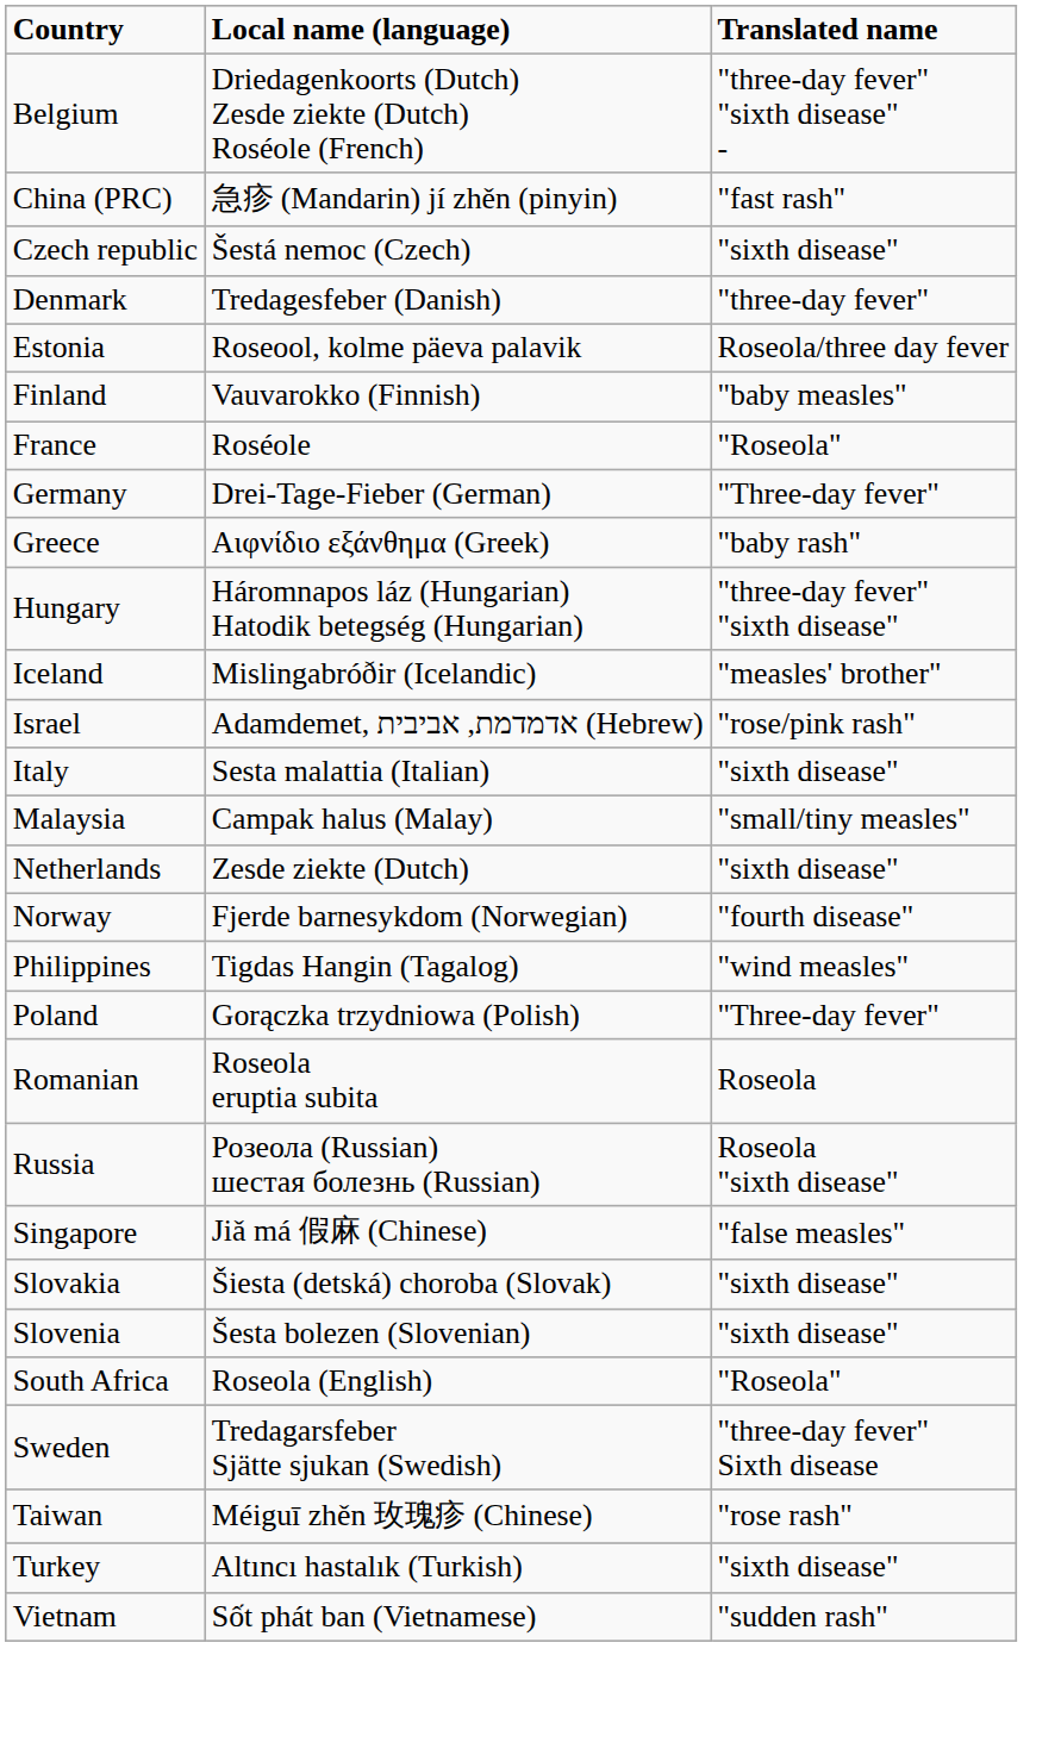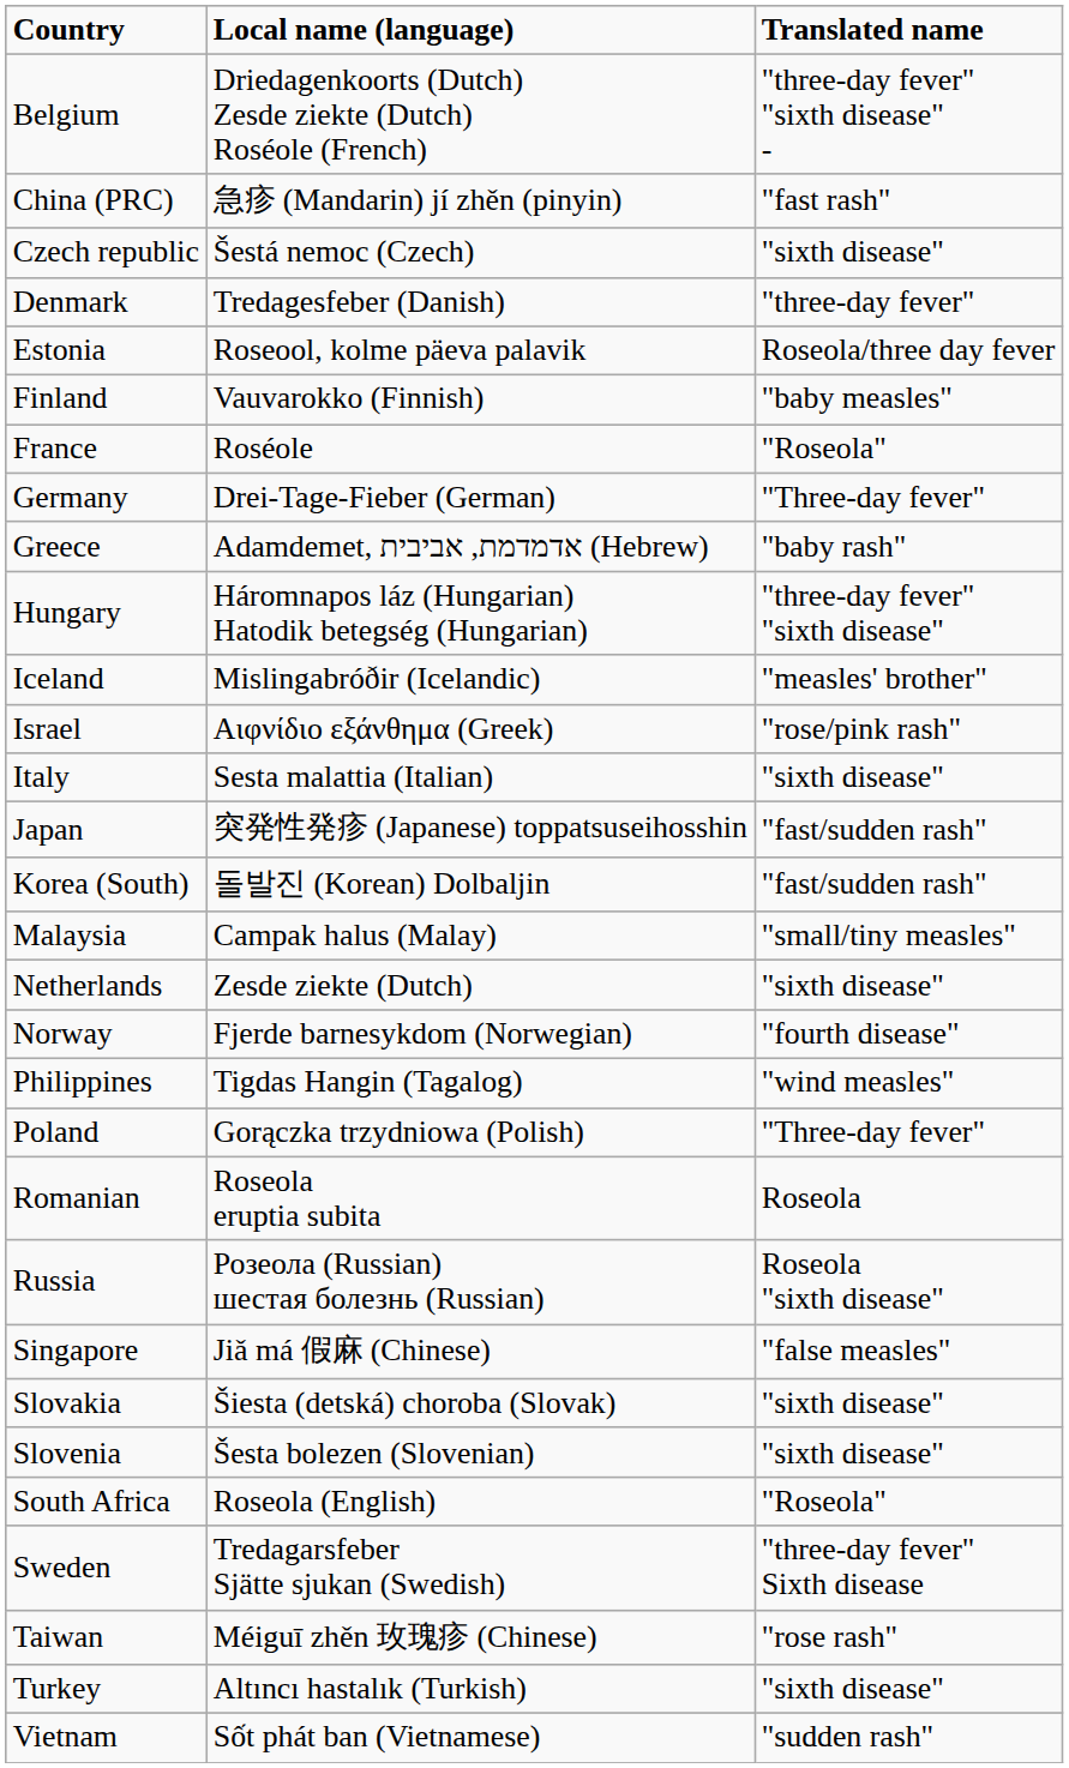 <table class="wikitable">
 <tr>
 <td><strong>Country</strong></td>
 <td><strong>Local name (language)</strong></td>
 <td><strong>Translated name</strong></td>
 </tr>
 <tr>
 <td>Belgium</td>
 <td>Driedagenkoorts (Dutch)<br>Zesde ziekte (Dutch)<br>Roséole (French)</td>
 <td>"three-day fever"<br>"sixth disease"<br>-</td>
 </tr>
 <tr>
 <td>China (PRC)</td>
 <td>急疹 (Mandarin) jí zhěn (pinyin)</td>
 <td>"fast rash"</td>
 </tr>
 <tr>
 <td>Czech republic</td>
 <td>Šestá nemoc (Czech)</td>
 <td>"sixth disease"</td>
 </tr>
 <tr>
 <td>Denmark</td>
 <td>Tredagesfeber (Danish)</td>
 <td>"three-day fever"</td>
 </tr>
 <tr>
 <td>Estonia</td>
 <td>Roseool, kolme päeva palavik</td>
 <td>Roseola/three day fever</td>
 </tr>
 <tr>
 <td>Finland</td>
 <td>Vauvarokko (Finnish)</td>
 <td>"baby measles"</td>
 </tr>
 <tr>
 <td>France</td>
 <td>Roséole</td>
 <td>"Roseola"</td>
 </tr>
 <tr>
 <td>Germany</td>
 <td>Drei-Tage-Fieber (German)</td>
 <td>"Three-day fever"</td>
 </tr>
 <tr>
 <td>Greece</td>
-<td>Αιφνίδιο εξάνθημα (Greek)</td>
+<td>Adamdemet, אדמדמת, אביבית (Hebrew)</td>
 <td>"baby rash"</td>
 </tr>
 <tr>
 <td>Hungary</td>
 <td>Háromnapos láz (Hungarian)<br>Hatodik betegség (Hungarian)</td>
 <td>"three-day fever"<br>"sixth disease"</td>
 </tr>
 <tr>
 <td>Iceland</td>
 <td>Mislingabróðir (Icelandic)</td>
 <td>"measles' brother"</td>
 </tr>
 <tr>
 <td>Israel</td>
-<td>Adamdemet, אדמדמת, אביבית (Hebrew)</td>
+<td>Αιφνίδιο εξάνθημα (Greek)</td>
 <td>"rose/pink rash"</td>
 </tr>
 <tr>
 <td>Italy</td>
 <td>Sesta malattia (Italian)</td>
 <td>"sixth disease"</td>
+</tr>
+<tr>
+<td>Japan</td>
+<td>突発性発疹 (Japanese) toppatsuseihosshin</td>
+<td>"fast/sudden rash"</td>
+</tr>
+<tr>
+<td>Korea (South)</td>
+<td>돌발진 (Korean) Dolbaljin</td>
+<td>"fast/sudden rash"</td>
 </tr>
 <tr>
 <td>Malaysia</td>
 <td>Campak halus (Malay)</td>
 <td>"small/tiny measles"</td>
 </tr>
 <tr>
 <td>Netherlands</td>
 <td>Zesde ziekte (Dutch)</td>
 <td>"sixth disease"</td>
 </tr>
 <tr>
 <td>Norway</td>
 <td>Fjerde barnesykdom (Norwegian)</td>
 <td>"fourth disease"</td>
 </tr>
 <tr>
 <td>Philippines</td>
 <td>Tigdas Hangin (Tagalog)</td>
 <td>"wind measles"</td>
 </tr>
 <tr>
 <td>Poland</td>
 <td>Gorączka trzydniowa (Polish)</td>
 <td>"Three-day fever"</td>
 </tr>
 <tr>
 <td>Romanian</td>
 <td>Roseola<br>eruptia subita</td>
 <td>Roseola</td>
 </tr>
 <tr>
 <td>Russia</td>
 <td>Розеола (Russian)<br>шестая болезнь (Russian)</td>
 <td>Roseola<br>"sixth disease"</td>
 </tr>
 <tr>
 <td>Singapore</td>
 <td>Jiǎ má 假麻 (Chinese)</td>
 <td>"false measles"</td>
 </tr>
 <tr>
 <td>Slovakia</td>
 <td>Šiesta (detská) choroba (Slovak)</td>
 <td>"sixth disease"</td>
 </tr>
 <tr>
 <td>Slovenia</td>
 <td>Šesta bolezen (Slovenian)</td>
 <td>"sixth disease"</td>
 </tr>
 <tr>
 <td>South Africa</td>
 <td>Roseola (English)</td>
 <td>"Roseola"</td>
 </tr>
 <tr>
 <td>Sweden</td>
 <td>Tredagarsfeber<br>Sjätte sjukan (Swedish)</td>
 <td>"three-day fever"<br>Sixth disease</td>
 </tr>
 <tr>
 <td>Taiwan</td>
 <td>Méiguī zhěn 玫瑰疹 (Chinese)</td>
 <td>"rose rash"</td>
 </tr>
 <tr>
 <td>Turkey</td>
 <td>Altıncı hastalık (Turkish)</td>
 <td>"sixth disease"</td>
 </tr>
 <tr>
 <td>Vietnam</td>
 <td>Sốt phát ban (Vietnamese)</td>
 <td>"sudden rash"</td>
 </tr>
 </table>
